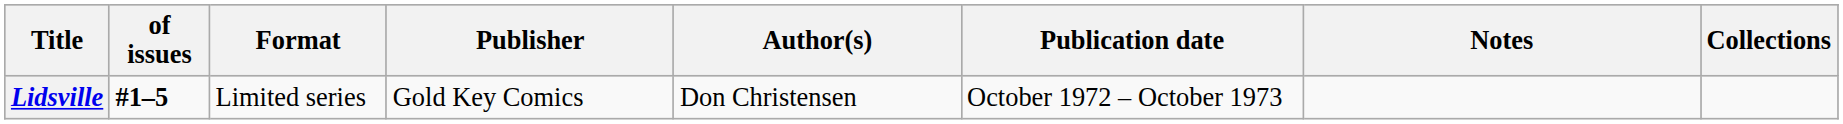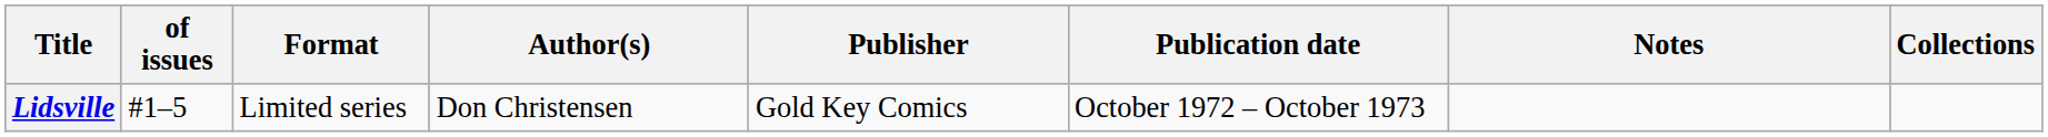 <table class="wikitable">
 <tr>
 <th>Title</th>
 <th style="width:40pt"> of issues</th>
 <th style="width:75pt">Format</th>
+<th style="width:125pt">Author(s)</th>
 <th style="width:125pt">Publisher</th>
-<th style="width:125pt">Author(s)</th>
 <th style="width:150pt">Publication date</th>
 <th style="width:175pt">Notes</th>
 <th>Collections</th>
 </tr>
 <tr>
 <th><em><a href='#'>Lidsville</a></em></th>
-<td><strong>#1–5</strong></td>
+<td>#1–5</td>
 <td>Limited series</td>
+<td>Don Christensen</td>
 <td>Gold Key Comics</td>
-<td>Don Christensen</td>
 <td>October 1972 – October 1973</td>
 <td></td>
 <td></td>
 </tr>
 </table>
